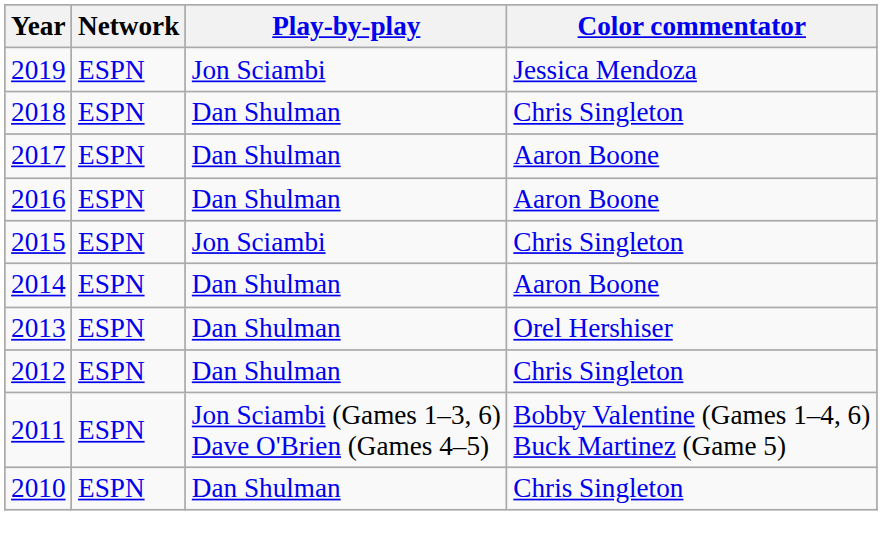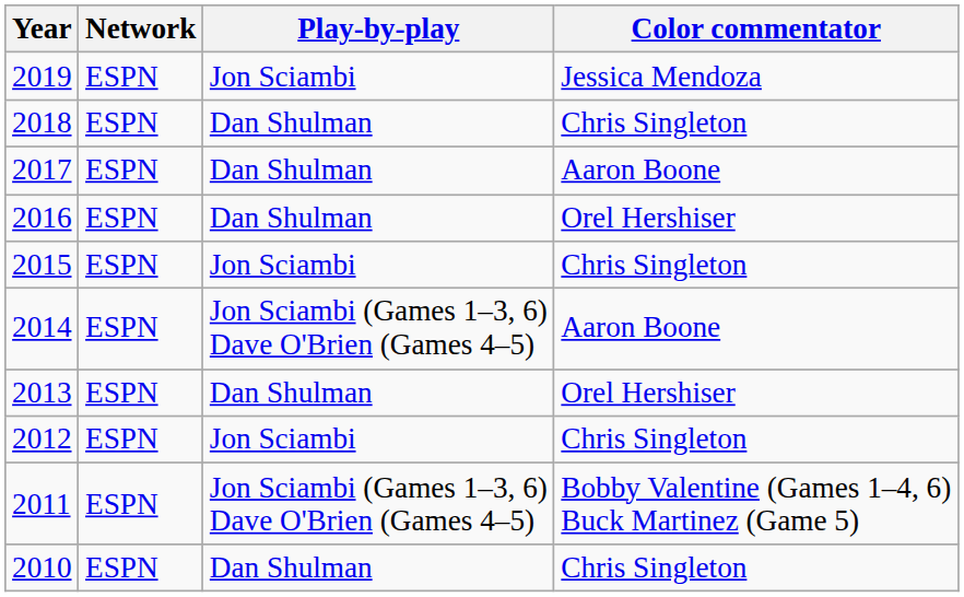 <table class="wikitable">
 <tr>
 <th>Year</th>
 <th>Network</th>
 <th><a href='#'>Play-by-play</a></th>
 <th><a href='#'>Color commentator</a></th>
 </tr>
 <tr>
 <td><a href='#'>2019</a></td>
 <td><a href='#'>ESPN</a></td>
 <td><a href='#'>Jon Sciambi</a></td>
 <td><a href='#'>Jessica Mendoza</a></td>
 </tr>
 <tr>
 <td><a href='#'>2018</a></td>
 <td><a href='#'>ESPN</a></td>
 <td><a href='#'>Dan Shulman</a></td>
 <td><a href='#'>Chris Singleton</a></td>
 </tr>
 <tr>
 <td><a href='#'>2017</a></td>
 <td><a href='#'>ESPN</a></td>
 <td><a href='#'>Dan Shulman</a></td>
 <td><a href='#'>Aaron Boone</a></td>
 </tr>
 <tr>
 <td><a href='#'>2016</a></td>
 <td><a href='#'>ESPN</a></td>
 <td><a href='#'>Dan Shulman</a></td>
-<td><a href='#'>Aaron Boone</a></td>
+<td><a href='#'>Orel Hershiser</a></td>
 </tr>
 <tr>
 <td><a href='#'>2015</a></td>
 <td><a href='#'>ESPN</a></td>
 <td><a href='#'>Jon Sciambi</a></td>
 <td><a href='#'>Chris Singleton</a></td>
 </tr>
 <tr>
 <td><a href='#'>2014</a></td>
 <td><a href='#'>ESPN</a></td>
-<td><a href='#'>Dan Shulman</a></td>
+<td><a href='#'>Jon Sciambi</a> (Games 1–3, 6)<br><a href='#'>Dave O'Brien</a> (Games 4–5)</td>
 <td><a href='#'>Aaron Boone</a></td>
 </tr>
 <tr>
 <td><a href='#'>2013</a></td>
 <td><a href='#'>ESPN</a></td>
 <td><a href='#'>Dan Shulman</a></td>
 <td><a href='#'>Orel Hershiser</a></td>
 </tr>
 <tr>
 <td><a href='#'>2012</a></td>
 <td><a href='#'>ESPN</a></td>
-<td><a href='#'>Dan Shulman</a></td>
+<td><a href='#'>Jon Sciambi</a></td>
 <td><a href='#'>Chris Singleton</a></td>
 </tr>
 <tr>
 <td><a href='#'>2011</a></td>
 <td><a href='#'>ESPN</a></td>
 <td><a href='#'>Jon Sciambi</a> (Games 1–3, 6)<br><a href='#'>Dave O'Brien</a> (Games 4–5)</td>
 <td><a href='#'>Bobby Valentine</a> (Games 1–4, 6)<br><a href='#'>Buck Martinez</a> (Game 5)</td>
 </tr>
 <tr>
 <td><a href='#'>2010</a></td>
 <td><a href='#'>ESPN</a></td>
 <td><a href='#'>Dan Shulman</a></td>
 <td><a href='#'>Chris Singleton</a></td>
 </tr>
 </table>
